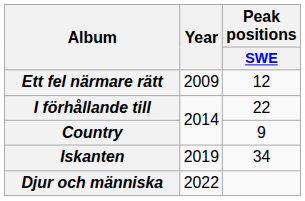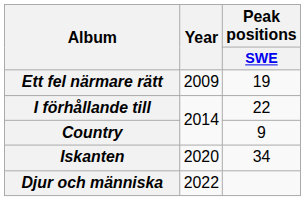 <table class="wikitable plainrowheaders" style="text-align:center;">
 <tr>
 <th scope="col" rowspan="2" width="170">Album</th>
 <th scope="col" rowspan="2" width="10">Year</th>
 <th scope="col" colspan="1" width="20">Peak positions</th>
 </tr>
 <tr>
 <th scope="col" style="width:3em;font-size:90%;"><a href='#'>SWE</a><br></th>
 </tr>
 <tr>
 <th scope="row"><em>Ett fel närmare rätt</em></th>
 <td>2009</td>
-<td>12</td>
+<td>19</td>
 </tr>
 <tr>
 <th scope="row"><em>I förhållande till</em></th>
 <td rowspan="2">2014</td>
 <td>22</td>
 </tr>
 <tr>
 <th scope="row"><em>Country</em></th>
 <td>9</td>
 </tr>
 <tr>
 <th scope="row"><em>Iskanten</em></th>
-<td>2019</td>
+<td>2020</td>
 <td>34</td>
 </tr>
 <tr>
 <th scope="row"><em>Djur och människa</em></th>
 <td>2022</td>
 <td></td>
 </tr>
 </table>
